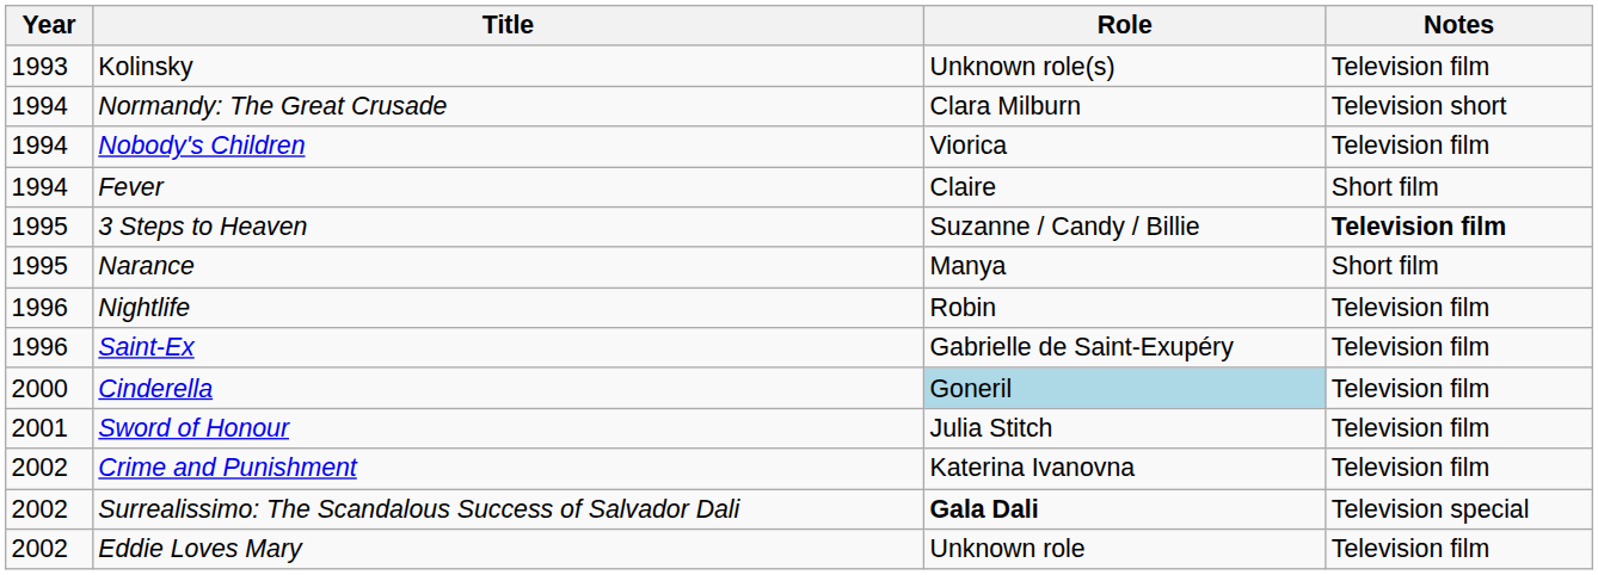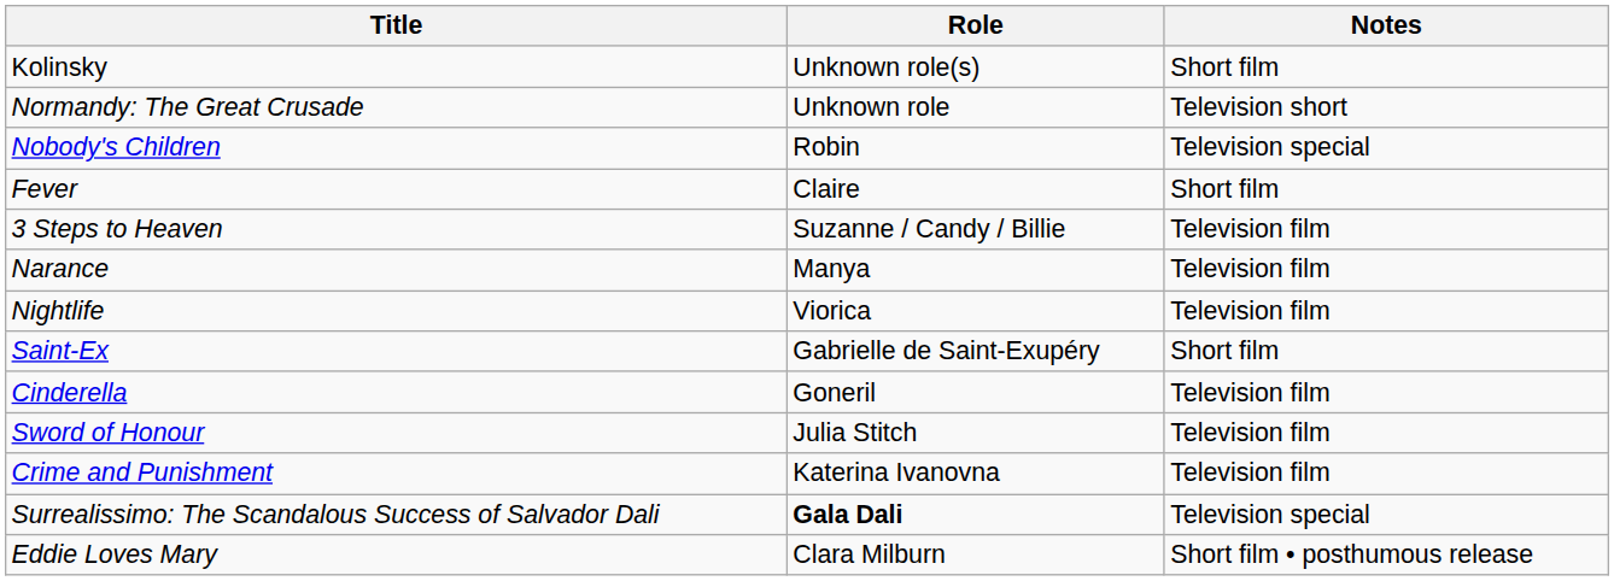 <table style="width:1000px;" class="wikitable plainrowheaders sortable">
 <tr>
-<th scope="col">Year</th>
 <th scope="col">Title</th>
 <th scope="col">Role</th>
 <th scope="col">Notes</th>
 </tr>
 <tr>
-<td>1993</td>
 <td>Kolinsky</td>
 <td>Unknown role(s)</td>
-<td>Television film</td>
+<td>Short film</td>
 </tr>
 <tr>
-<td>1994</td>
 <td><em>Normandy: The Great Crusade</em></td>
-<td>Clara Milburn </td>
+<td>Unknown role</td>
 <td>Television short</td>
 </tr>
 <tr>
-<td>1994</td>
 <td><em><a href='#'>Nobody's Children</a></em></td>
-<td>Viorica</td>
-<td>Television film</td>
+<td>Robin</td>
+<td>Television special</td>
 </tr>
 <tr>
-<td>1994</td>
 <td><em>Fever</em></td>
 <td>Claire</td>
 <td>Short film</td>
 </tr>
 <tr>
-<td>1995</td>
 <td><em>3 Steps to Heaven</em></td>
 <td>Suzanne / Candy / Billie</td>
-<td><strong>Television film</strong></td>
+<td>Television film</td>
 </tr>
 <tr>
-<td>1995</td>
 <td><em>Narance</em></td>
 <td>Manya</td>
+<td>Television film</td>
+</tr>
+<tr>
+<td><em>Nightlife</em></td>
+<td>Viorica</td>
+<td>Television film</td>
+</tr>
+<tr>
+<td><em><a href='#'>Saint-Ex</a></em></td>
+<td>Gabrielle de Saint-Exupéry</td>
 <td>Short film</td>
 </tr>
 <tr>
-<td>1996</td>
-<td><em>Nightlife</em></td>
-<td>Robin</td>
+<td><em><a href='#'>Cinderella</a></em></td>
+<td>Goneril</td>
 <td>Television film</td>
 </tr>
 <tr>
-<td>1996</td>
-<td><em><a href='#'>Saint-Ex</a></em></td>
-<td>Gabrielle de Saint-Exupéry</td>
-<td>Television film</td>
-</tr>
-<tr>
-<td>2000</td>
-<td><em><a href='#'>Cinderella</a></em></td>
-<td style="background: lightblue;">Goneril</td>
-<td>Television film</td>
-</tr>
-<tr>
-<td>2001</td>
 <td><em><a href='#'>Sword of Honour</a></em></td>
 <td>Julia Stitch</td>
 <td>Television film</td>
 </tr>
 <tr>
-<td>2002</td>
 <td><em><a href='#'>Crime and Punishment</a></em></td>
 <td>Katerina Ivanovna</td>
 <td>Television film</td>
 </tr>
 <tr>
-<td>2002</td>
 <td><em>Surrealissimo: The Scandalous Success of Salvador Dali</em></td>
 <td><strong>Gala Dali</strong></td>
 <td>Television special</td>
 </tr>
 <tr>
-<td>2002</td>
 <td><em>Eddie Loves Mary</em></td>
-<td>Unknown role</td>
-<td>Television film</td>
+<td>Clara Milburn </td>
+<td>Short film • posthumous release</td>
 </tr>
 </table>
